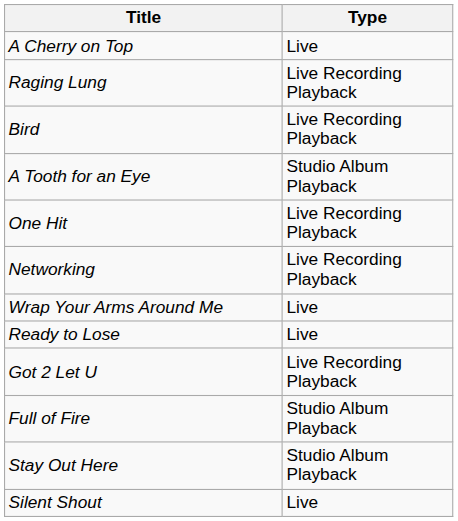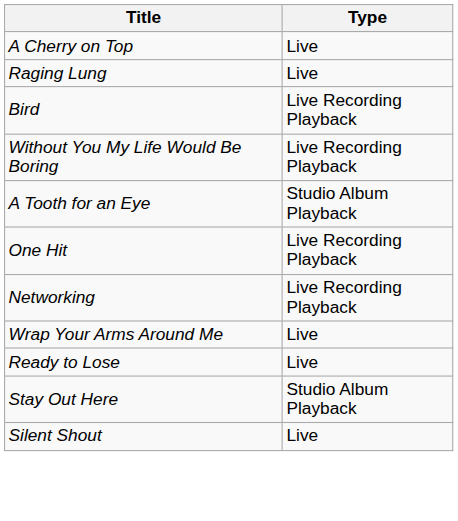 <table class="wikitable">
 <tr>
 <th style="width:250px;">Title</th>
 <th style="width:150px;">Type</th>
 </tr>
 <tr>
 <td><em>A Cherry on Top</em></td>
 <td>Live</td>
 </tr>
 <tr>
 <td><em>Raging Lung</em></td>
+<td>Live</td>
+</tr>
+<tr>
+<td><em>Bird</em></td>
 <td>Live Recording Playback</td>
 </tr>
 <tr>
-<td><em>Bird</em></td>
+<td><em>Without You My Life Would Be Boring</em></td>
 <td>Live Recording Playback</td>
 </tr>
 <tr>
 <td><em>A Tooth for an Eye</em></td>
 <td>Studio Album Playback</td>
 </tr>
 <tr>
 <td><em>One Hit</em></td>
 <td>Live Recording Playback</td>
 </tr>
 <tr>
 <td><em>Networking</em></td>
 <td>Live Recording Playback</td>
 </tr>
 <tr>
 <td><em>Wrap Your Arms Around Me</em></td>
 <td>Live</td>
 </tr>
 <tr>
 <td><em>Ready to Lose</em></td>
 <td>Live</td>
 </tr>
 <tr>
-<td><em>Got 2 Let U</em></td>
-<td>Live Recording Playback</td>
-</tr>
-<tr>
-<td><em>Full of Fire</em></td>
-<td>Studio Album Playback</td>
-</tr>
-<tr>
 <td><em>Stay Out Here</em></td>
 <td>Studio Album Playback</td>
 </tr>
 <tr>
 <td><em>Silent Shout</em></td>
 <td>Live</td>
 </tr>
 </table>
